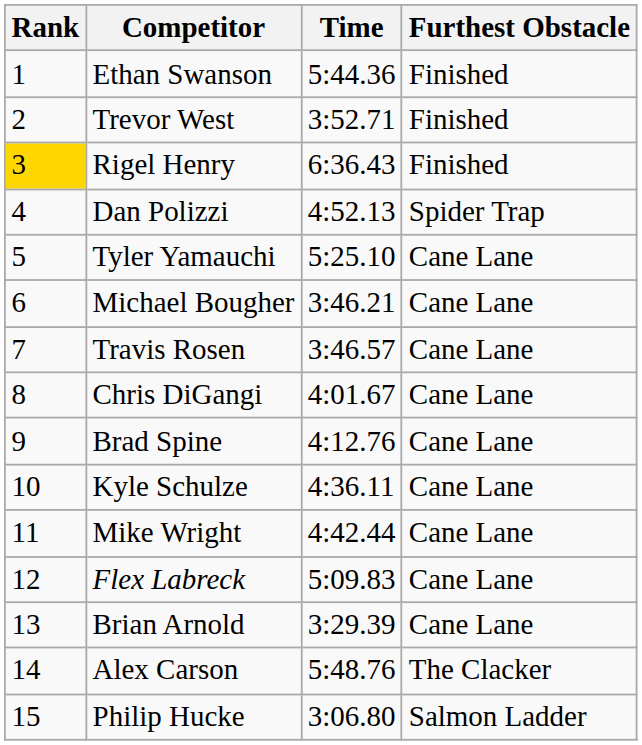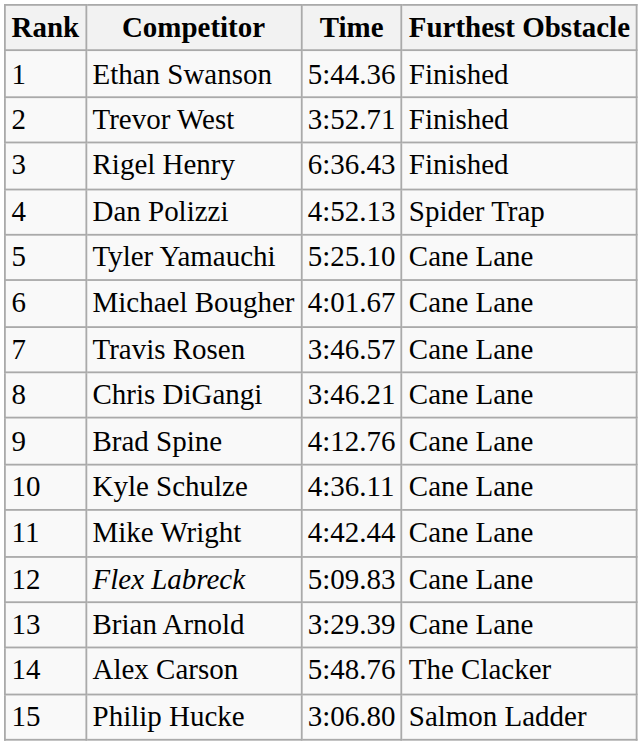 <table class="wikitable sortable mw-collapsible">
 <tr>
 <th>Rank</th>
 <th>Competitor</th>
 <th>Time</th>
 <th>Furthest Obstacle</th>
 </tr>
 <tr>
 <td>1</td>
 <td>Ethan Swanson</td>
 <td>5:44.36</td>
 <td>Finished</td>
 </tr>
 <tr>
 <td>2</td>
 <td>Trevor West</td>
 <td>3:52.71</td>
 <td>Finished</td>
 </tr>
 <tr>
-<td style="background: gold;">3</td>
+<td>3</td>
 <td>Rigel Henry</td>
 <td>6:36.43</td>
 <td>Finished</td>
 </tr>
 <tr>
 <td>4</td>
 <td>Dan Polizzi</td>
 <td>4:52.13</td>
 <td>Spider Trap</td>
 </tr>
 <tr>
 <td>5</td>
 <td>Tyler Yamauchi</td>
 <td>5:25.10</td>
 <td>Cane Lane</td>
 </tr>
 <tr>
 <td>6</td>
 <td>Michael Bougher</td>
-<td>3:46.21</td>
+<td>4:01.67</td>
 <td>Cane Lane</td>
 </tr>
 <tr>
 <td>7</td>
 <td>Travis Rosen</td>
 <td>3:46.57</td>
 <td>Cane Lane</td>
 </tr>
 <tr>
 <td>8</td>
 <td>Chris DiGangi</td>
-<td>4:01.67</td>
+<td>3:46.21</td>
 <td>Cane Lane</td>
 </tr>
 <tr>
 <td>9</td>
 <td>Brad Spine</td>
 <td>4:12.76</td>
 <td>Cane Lane</td>
 </tr>
 <tr>
 <td>10</td>
 <td>Kyle Schulze</td>
 <td>4:36.11</td>
 <td>Cane Lane</td>
 </tr>
 <tr>
 <td>11</td>
 <td>Mike Wright</td>
 <td>4:42.44</td>
 <td>Cane Lane</td>
 </tr>
 <tr>
 <td>12</td>
 <td><em>Flex Labreck</em></td>
 <td>5:09.83</td>
 <td>Cane Lane</td>
 </tr>
 <tr>
 <td>13</td>
 <td>Brian Arnold</td>
 <td>3:29.39</td>
 <td>Cane Lane</td>
 </tr>
 <tr>
 <td>14</td>
 <td>Alex Carson</td>
 <td>5:48.76</td>
 <td>The Clacker</td>
 </tr>
 <tr>
 <td>15</td>
 <td>Philip Hucke</td>
 <td>3:06.80</td>
 <td>Salmon Ladder</td>
 </tr>
 </table>
